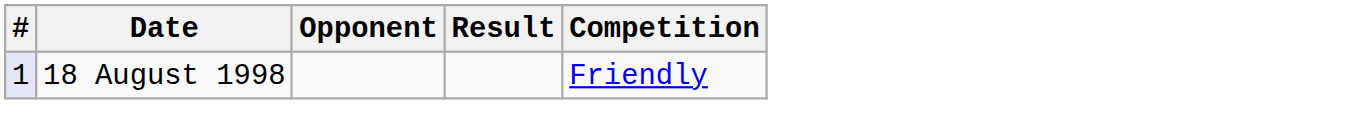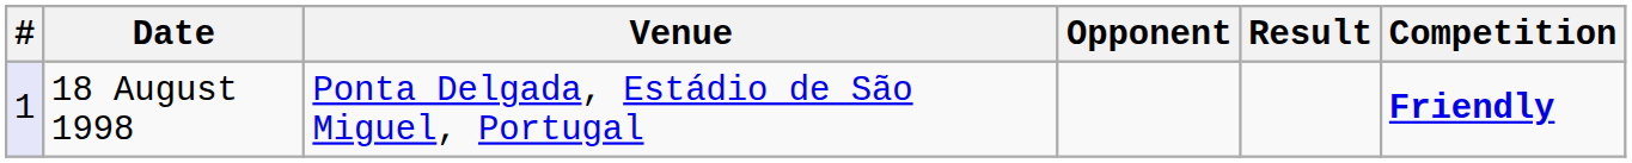 <table class="wikitable">
 <tr>
 <th>#</th>
 <th>Date</th>
+<th>Venue</th>
 <th>Opponent</th>
 <th>Result</th>
 <th>Competition</th>
 </tr>
 <tr>
 <td style="background: lavender;">1</td>
 <td>18 August 1998</td>
+<td><a href='#'>Ponta Delgada</a>, <a href='#'>Estádio de São Miguel</a>, <a href='#'>Portugal</a></td>
 <td></td>
 <td></td>
-<td><a href='#'>Friendly</a></td>
+<td><strong><a href='#'>Friendly</a></strong></td>
 </tr>
 </table>
